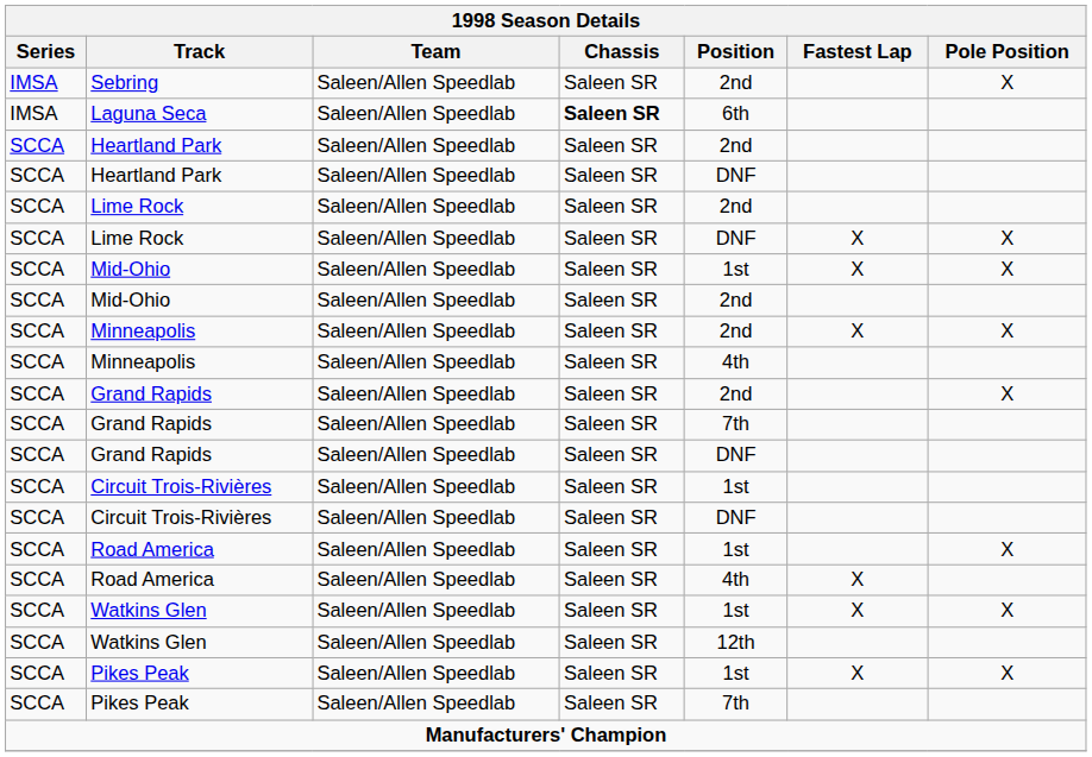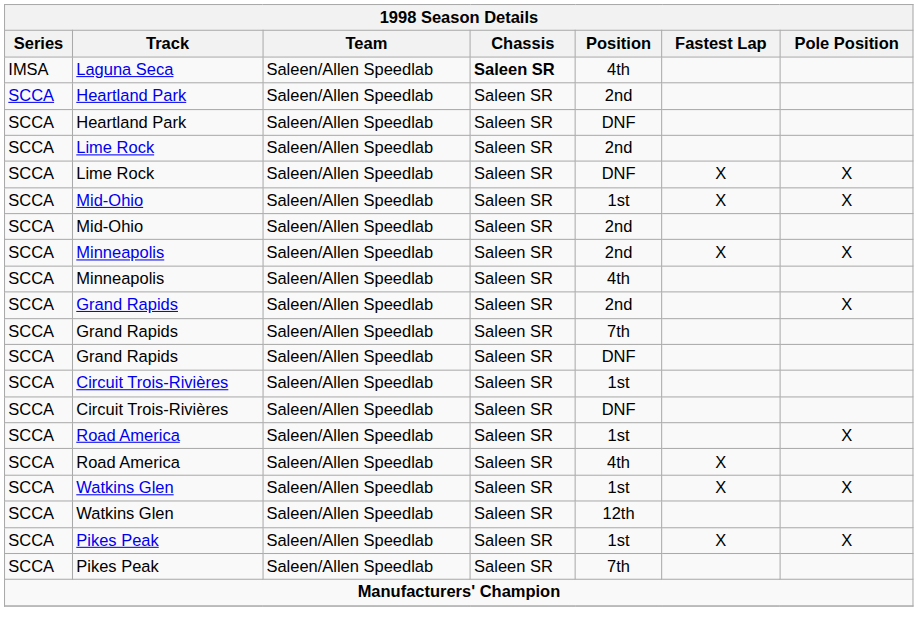 <table class="wikitable collapsible collapsed">
 <tr>
 <th colspan="7" width="875px">1998 Season Details</th>
 </tr>
 <tr>
 <th scope="col">Series</th>
 <th scope="col">Track</th>
 <th scope="col">Team</th>
 <th scope="col">Chassis</th>
 <th scope="col">Position</th>
 <th scope="col">Fastest Lap</th>
 <th scope="col">Pole Position</th>
 </tr>
 <tr>
-<td><a href='#'>IMSA</a></td>
-<td><a href='#'>Sebring</a></td>
-<td>Saleen/Allen Speedlab</td>
-<td>Saleen SR</td>
-<td style="text-align:center">2nd</td>
-<td style="text-align:center"></td>
-<td style="text-align:center">X</td>
-</tr>
-<tr>
 <td>IMSA</td>
 <td><a href='#'>Laguna Seca</a></td>
 <td>Saleen/Allen Speedlab</td>
 <td><strong>Saleen SR</strong></td>
-<td style="text-align:center">6th</td>
+<td style="text-align:center">4th</td>
 <td style="text-align:center"></td>
 <td style="text-align:center"></td>
 </tr>
 <tr>
 <td><a href='#'>SCCA</a></td>
 <td><a href='#'>Heartland Park</a></td>
 <td>Saleen/Allen Speedlab</td>
 <td>Saleen SR</td>
 <td style="text-align:center">2nd</td>
 <td style="text-align:center"></td>
 <td style="text-align:center"></td>
 </tr>
 <tr>
 <td>SCCA</td>
 <td>Heartland Park</td>
 <td>Saleen/Allen Speedlab</td>
 <td>Saleen SR</td>
 <td style="text-align:center">DNF</td>
 <td style="text-align:center"></td>
 <td style="text-align:center"></td>
 </tr>
 <tr>
 <td>SCCA</td>
 <td><a href='#'>Lime Rock</a></td>
 <td>Saleen/Allen Speedlab</td>
 <td>Saleen SR</td>
 <td style="text-align:center">2nd</td>
 <td style="text-align:center"></td>
 <td style="text-align:center"></td>
 </tr>
 <tr>
 <td>SCCA</td>
 <td>Lime Rock</td>
 <td>Saleen/Allen Speedlab</td>
 <td>Saleen SR</td>
 <td style="text-align:center">DNF</td>
 <td style="text-align:center">X</td>
 <td style="text-align:center">X</td>
 </tr>
 <tr>
 <td>SCCA</td>
 <td><a href='#'>Mid-Ohio</a></td>
 <td>Saleen/Allen Speedlab</td>
 <td>Saleen SR</td>
 <td style="text-align:center">1st</td>
 <td style="text-align:center">X</td>
 <td style="text-align:center">X</td>
 </tr>
 <tr>
 <td>SCCA</td>
 <td>Mid-Ohio</td>
 <td>Saleen/Allen Speedlab</td>
 <td>Saleen SR</td>
 <td style="text-align:center">2nd</td>
 <td style="text-align:center"></td>
 <td style="text-align:center"></td>
 </tr>
 <tr>
 <td>SCCA</td>
 <td><a href='#'>Minneapolis</a></td>
 <td>Saleen/Allen Speedlab</td>
 <td>Saleen SR</td>
 <td style="text-align:center">2nd</td>
 <td style="text-align:center">X</td>
 <td style="text-align:center">X</td>
 </tr>
 <tr>
 <td>SCCA</td>
 <td>Minneapolis</td>
 <td>Saleen/Allen Speedlab</td>
 <td>Saleen SR</td>
 <td style="text-align:center">4th</td>
 <td style="text-align:center"></td>
 <td style="text-align:center"></td>
 </tr>
 <tr>
 <td>SCCA</td>
 <td><a href='#'>Grand Rapids</a></td>
 <td>Saleen/Allen Speedlab</td>
 <td>Saleen SR</td>
 <td style="text-align:center">2nd</td>
 <td style="text-align:center"></td>
 <td style="text-align:center">X</td>
 </tr>
 <tr>
 <td>SCCA</td>
 <td>Grand Rapids</td>
 <td>Saleen/Allen Speedlab</td>
 <td>Saleen SR</td>
 <td style="text-align:center">7th</td>
 <td style="text-align:center"></td>
 <td style="text-align:center"></td>
 </tr>
 <tr>
 <td>SCCA</td>
 <td>Grand Rapids</td>
 <td>Saleen/Allen Speedlab</td>
 <td>Saleen SR</td>
 <td style="text-align:center">DNF</td>
 <td style="text-align:center"></td>
 <td style="text-align:center"></td>
 </tr>
 <tr>
 <td>SCCA</td>
 <td><a href='#'>Circuit Trois-Rivières</a></td>
 <td>Saleen/Allen Speedlab</td>
 <td>Saleen SR</td>
 <td style="text-align:center">1st</td>
 <td style="text-align:center"></td>
 <td style="text-align:center"></td>
 </tr>
 <tr>
 <td>SCCA</td>
 <td>Circuit Trois-Rivières</td>
 <td>Saleen/Allen Speedlab</td>
 <td>Saleen SR</td>
 <td style="text-align:center">DNF</td>
 <td style="text-align:center"></td>
 <td style="text-align:center"></td>
 </tr>
 <tr>
 <td>SCCA</td>
 <td><a href='#'>Road America</a></td>
 <td>Saleen/Allen Speedlab</td>
 <td>Saleen SR</td>
 <td style="text-align:center">1st</td>
 <td style="text-align:center"></td>
 <td style="text-align:center">X</td>
 </tr>
 <tr>
 <td>SCCA</td>
 <td>Road America</td>
 <td>Saleen/Allen Speedlab</td>
 <td>Saleen SR</td>
 <td style="text-align:center">4th</td>
 <td style="text-align:center">X</td>
 <td style="text-align:center"></td>
 </tr>
 <tr>
 <td>SCCA</td>
 <td><a href='#'>Watkins Glen</a></td>
 <td>Saleen/Allen Speedlab</td>
 <td>Saleen SR</td>
 <td style="text-align:center">1st</td>
 <td style="text-align:center">X</td>
 <td style="text-align:center">X</td>
 </tr>
 <tr>
 <td>SCCA</td>
 <td>Watkins Glen</td>
 <td>Saleen/Allen Speedlab</td>
 <td>Saleen SR</td>
 <td style="text-align:center">12th</td>
 <td style="text-align:center"></td>
 <td style="text-align:center"></td>
 </tr>
 <tr>
 <td>SCCA</td>
 <td><a href='#'>Pikes Peak</a></td>
 <td>Saleen/Allen Speedlab</td>
 <td>Saleen SR</td>
 <td style="text-align:center">1st</td>
 <td style="text-align:center">X</td>
 <td style="text-align:center">X</td>
 </tr>
 <tr>
 <td>SCCA</td>
 <td>Pikes Peak</td>
 <td>Saleen/Allen Speedlab</td>
 <td>Saleen SR</td>
 <td style="text-align:center">7th</td>
 <td style="text-align:center"></td>
 <td style="text-align:center"></td>
 </tr>
 <tr>
 <td colspan="7" style="text-align:center"><strong>Manufacturers' Champion</strong></td>
 </tr>
 <tr>
 </tr>
 </table>
